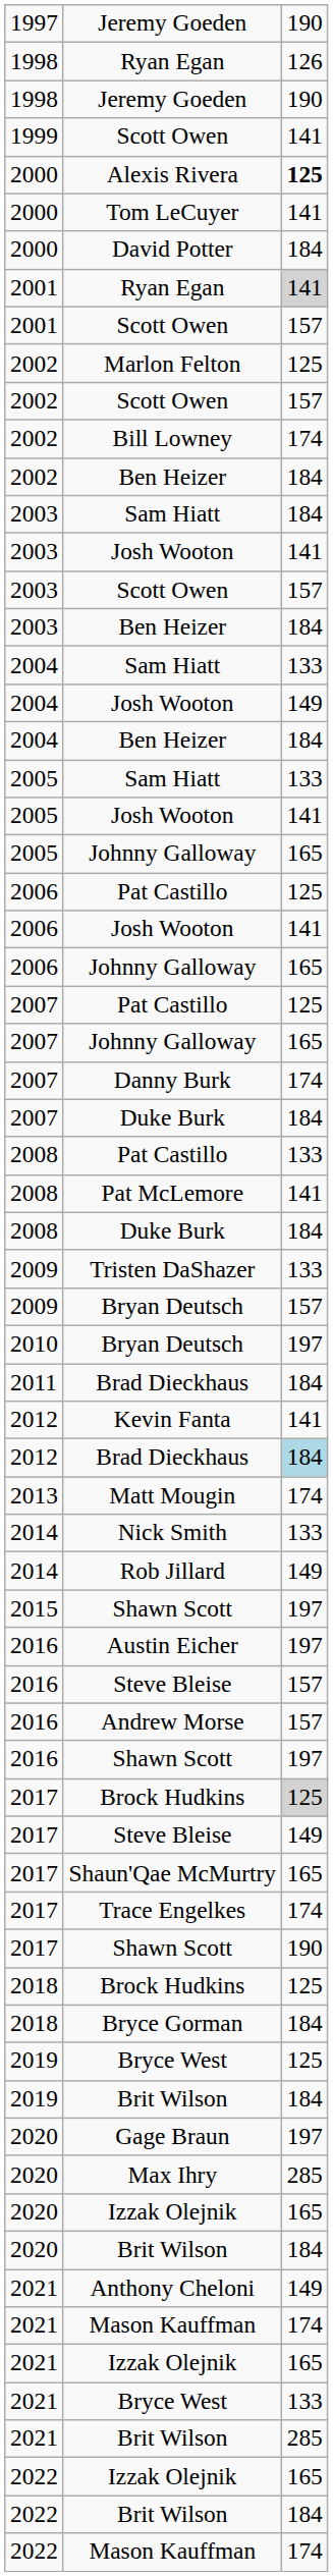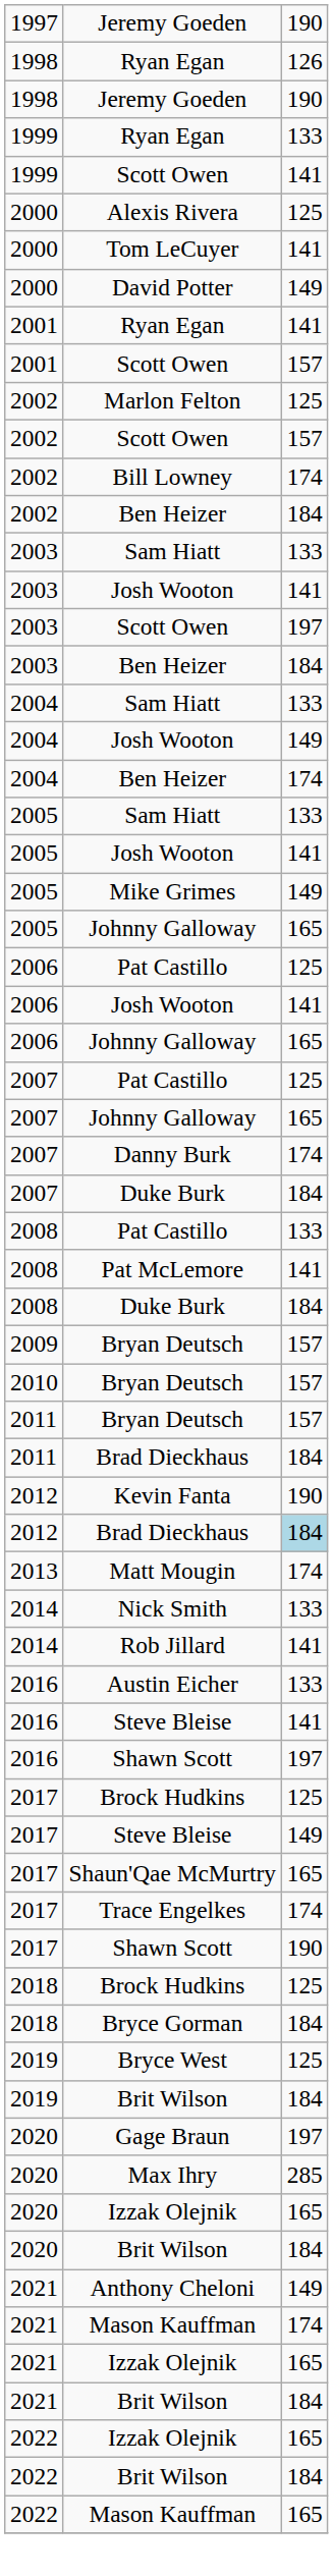 <table class="wikitable">
 <tr>
 <td>1997</td>
 <td style="text-align: center;">Jeremy Goeden</td>
 <td style="text-align: center;">190</td>
 </tr>
 <tr>
 <td>1998</td>
 <td style="text-align: center;">Ryan Egan</td>
 <td style="text-align: center;">126</td>
 </tr>
 <tr>
 <td>1998</td>
 <td style="text-align: center;">Jeremy Goeden</td>
 <td style="text-align: center;">190</td>
 </tr>
 <tr>
 <td>1999</td>
+<td style="text-align: center;">Ryan Egan</td>
+<td style="text-align: center;">133</td>
+</tr>
+<tr>
+<td>1999</td>
 <td style="text-align: center;">Scott Owen</td>
 <td style="text-align: center;">141</td>
 </tr>
 <tr>
 <td>2000</td>
 <td style="text-align: center;">Alexis Rivera</td>
-<td style="text-align: center;"><strong>125</strong></td>
+<td style="text-align: center;">125</td>
 </tr>
 <tr>
 <td>2000</td>
 <td style="text-align: center;">Tom LeCuyer</td>
 <td style="text-align: center;">141</td>
 </tr>
 <tr>
 <td>2000</td>
 <td style="text-align: center;">David Potter</td>
-<td style="text-align: center;">184</td>
+<td style="text-align: center;">149</td>
 </tr>
 <tr>
 <td>2001</td>
 <td style="text-align: center;">Ryan Egan</td>
-<td style="background: lightgrey; text-align: center;">141</td>
+<td style="text-align: center;">141</td>
 </tr>
 <tr>
 <td>2001</td>
 <td style="text-align: center;">Scott Owen</td>
 <td style="text-align: center;">157</td>
 </tr>
 <tr>
 <td>2002</td>
 <td style="text-align: center;">Marlon Felton</td>
 <td style="text-align: center;">125</td>
 </tr>
 <tr>
 <td>2002</td>
 <td style="text-align: center;">Scott Owen</td>
 <td style="text-align: center;">157</td>
 </tr>
 <tr>
 <td>2002</td>
 <td style="text-align: center;">Bill Lowney</td>
 <td style="text-align: center;">174</td>
 </tr>
 <tr>
 <td>2002</td>
 <td style="text-align: center;">Ben Heizer</td>
 <td style="text-align: center;">184</td>
 </tr>
 <tr>
 <td>2003</td>
 <td style="text-align: center;">Sam Hiatt</td>
-<td style="text-align: center;">184</td>
+<td style="text-align: center;">133</td>
 </tr>
 <tr>
 <td>2003</td>
 <td style="text-align: center;">Josh Wooton</td>
 <td style="text-align: center;">141</td>
 </tr>
 <tr>
 <td>2003</td>
 <td style="text-align: center;">Scott Owen</td>
-<td style="text-align: center;">157</td>
+<td style="text-align: center;">197</td>
 </tr>
 <tr>
 <td>2003</td>
 <td style="text-align: center;">Ben Heizer</td>
 <td style="text-align: center;">184</td>
 </tr>
 <tr>
 <td>2004</td>
 <td style="text-align: center;">Sam Hiatt</td>
 <td style="text-align: center;">133</td>
 </tr>
 <tr>
 <td>2004</td>
 <td style="text-align: center;">Josh Wooton</td>
 <td style="text-align: center;">149</td>
 </tr>
 <tr>
 <td>2004</td>
 <td style="text-align: center;">Ben Heizer</td>
-<td style="text-align: center;">184</td>
+<td style="text-align: center;">174</td>
 </tr>
 <tr>
 <td>2005</td>
 <td style="text-align: center;">Sam Hiatt</td>
 <td style="text-align: center;">133</td>
 </tr>
 <tr>
 <td>2005</td>
 <td style="text-align: center;">Josh Wooton</td>
 <td style="text-align: center;">141</td>
+</tr>
+<tr>
+<td>2005</td>
+<td style="text-align: center;">Mike Grimes</td>
+<td style="text-align: center;">149</td>
 </tr>
 <tr>
 <td>2005</td>
 <td style="text-align: center;">Johnny Galloway</td>
 <td style="text-align: center;">165</td>
 </tr>
 <tr>
 <td>2006</td>
 <td style="text-align: center;">Pat Castillo</td>
 <td style="text-align: center;">125</td>
 </tr>
 <tr>
 <td>2006</td>
 <td style="text-align: center;">Josh Wooton</td>
 <td style="text-align: center;">141</td>
 </tr>
 <tr>
 <td>2006</td>
 <td style="text-align: center;">Johnny Galloway</td>
 <td style="text-align: center;">165</td>
 </tr>
 <tr>
 <td>2007</td>
 <td style="text-align: center;">Pat Castillo</td>
 <td style="text-align: center;">125</td>
 </tr>
 <tr>
 <td>2007</td>
 <td style="text-align: center;">Johnny Galloway</td>
 <td style="text-align: center;">165</td>
 </tr>
 <tr>
 <td>2007</td>
 <td style="text-align: center;">Danny Burk</td>
 <td style="text-align: center;">174</td>
 </tr>
 <tr>
 <td>2007</td>
 <td style="text-align: center;">Duke Burk</td>
 <td style="text-align: center;">184</td>
 </tr>
 <tr>
 <td>2008</td>
 <td style="text-align: center;">Pat Castillo</td>
 <td style="text-align: center;">133</td>
 </tr>
 <tr>
 <td>2008</td>
 <td style="text-align: center;">Pat McLemore</td>
 <td style="text-align: center;">141</td>
 </tr>
 <tr>
 <td>2008</td>
 <td style="text-align: center;">Duke Burk</td>
 <td style="text-align: center;">184</td>
 </tr>
 <tr>
 <td>2009</td>
-<td style="text-align: center;">Tristen DaShazer</td>
-<td style="text-align: center;">133</td>
-</tr>
-<tr>
-<td>2009</td>
 <td style="text-align: center;">Bryan Deutsch</td>
 <td style="text-align: center;">157</td>
 </tr>
 <tr>
 <td>2010</td>
 <td style="text-align: center;">Bryan Deutsch</td>
-<td style="text-align: center;">197</td>
+<td style="text-align: center;">157</td>
+</tr>
+<tr>
+<td>2011</td>
+<td style="text-align: center;">Bryan Deutsch</td>
+<td style="text-align: center;">157</td>
 </tr>
 <tr>
 <td>2011</td>
 <td style="text-align: center;">Brad Dieckhaus</td>
 <td style="text-align: center;">184</td>
 </tr>
 <tr>
 <td>2012</td>
 <td style="text-align: center;">Kevin Fanta</td>
-<td style="text-align: center;">141</td>
+<td style="text-align: center;">190</td>
 </tr>
 <tr>
 <td>2012</td>
 <td style="text-align: center;">Brad Dieckhaus</td>
 <td style="background: lightblue; text-align: center;">184</td>
 </tr>
 <tr>
 <td>2013</td>
 <td style="text-align: center;">Matt Mougin</td>
 <td style="text-align: center;">174</td>
 </tr>
 <tr>
 <td>2014</td>
 <td style="text-align: center;">Nick Smith</td>
 <td style="text-align: center;">133</td>
 </tr>
 <tr>
 <td>2014</td>
 <td style="text-align: center;">Rob Jillard</td>
-<td style="text-align: center;">149</td>
-</tr>
-<tr>
-<td>2015</td>
-<td style="text-align: center;">Shawn Scott</td>
-<td style="text-align: center;">197</td>
+<td style="text-align: center;">141</td>
 </tr>
 <tr>
 <td>2016</td>
 <td style="text-align: center;">Austin Eicher</td>
-<td style="text-align: center;">197</td>
+<td style="text-align: center;">133</td>
 </tr>
 <tr>
 <td>2016</td>
 <td style="text-align: center;">Steve Bleise</td>
-<td style="text-align: center;">157</td>
-</tr>
-<tr>
-<td>2016</td>
-<td style="text-align: center;">Andrew Morse</td>
-<td style="text-align: center;">157</td>
+<td style="text-align: center;">141</td>
 </tr>
 <tr>
 <td>2016</td>
 <td style="text-align: center;">Shawn Scott</td>
 <td style="text-align: center;">197</td>
 </tr>
 <tr>
 <td>2017</td>
 <td style="text-align: center;">Brock Hudkins</td>
-<td style="background: lightgrey; text-align: center;">125</td>
+<td style="text-align: center;">125</td>
 </tr>
 <tr>
 <td>2017</td>
 <td style="text-align: center;">Steve Bleise</td>
 <td style="text-align: center;">149</td>
 </tr>
 <tr>
 <td>2017</td>
 <td style="text-align: center;">Shaun'Qae McMurtry</td>
 <td style="text-align: center;">165</td>
 </tr>
 <tr>
 <td>2017</td>
 <td style="text-align: center;">Trace Engelkes</td>
 <td style="text-align: center;">174</td>
 </tr>
 <tr>
 <td>2017</td>
 <td style="text-align: center;">Shawn Scott</td>
 <td style="text-align: center;">190</td>
 </tr>
 <tr>
 <td>2018</td>
 <td style="text-align: center;">Brock Hudkins</td>
 <td style="text-align: center;">125</td>
 </tr>
 <tr>
 <td>2018</td>
 <td style="text-align: center;">Bryce Gorman</td>
 <td style="text-align: center;">184</td>
 </tr>
 <tr>
 <td>2019</td>
 <td style="text-align: center;">Bryce West</td>
 <td style="text-align: center;">125</td>
 </tr>
 <tr>
 <td>2019</td>
 <td style="text-align: center;">Brit Wilson</td>
 <td style="text-align: center;">184</td>
 </tr>
 <tr>
 <td>2020</td>
 <td style="text-align: center;">Gage Braun</td>
 <td style="text-align: center;">197</td>
 </tr>
 <tr>
 <td>2020</td>
 <td style="text-align: center;">Max Ihry</td>
 <td style="text-align: center;">285</td>
 </tr>
 <tr>
 <td>2020</td>
 <td style="text-align: center;">Izzak Olejnik</td>
 <td style="text-align: center;">165</td>
 </tr>
 <tr>
 <td>2020</td>
 <td style="text-align: center;">Brit Wilson</td>
 <td style="text-align: center;">184</td>
 </tr>
 <tr>
 <td>2021</td>
 <td style="text-align: center;">Anthony Cheloni</td>
 <td style="text-align: center;">149</td>
 </tr>
 <tr>
 <td>2021</td>
 <td style="text-align: center;">Mason Kauffman</td>
 <td style="text-align: center;">174</td>
 </tr>
 <tr>
 <td>2021</td>
 <td style="text-align: center;">Izzak Olejnik</td>
 <td style="text-align: center;">165</td>
 </tr>
 <tr>
 <td>2021</td>
-<td style="text-align: center;">Bryce West</td>
-<td style="text-align: center;">133</td>
-</tr>
-<tr>
-<td>2021</td>
 <td style="text-align: center;">Brit Wilson</td>
-<td style="text-align: center;">285</td>
+<td style="text-align: center;">184</td>
 </tr>
 <tr>
 <td>2022</td>
 <td style="text-align: center;">Izzak Olejnik</td>
 <td style="text-align: center;">165</td>
 </tr>
 <tr>
 <td>2022</td>
 <td style="text-align: center;">Brit Wilson</td>
 <td style="text-align: center;">184</td>
 </tr>
 <tr>
 <td>2022</td>
 <td style="text-align: center;">Mason Kauffman</td>
-<td style="text-align: center;">174</td>
+<td style="text-align: center;">165</td>
 </tr>
 <tr>
 </tr>
 </table>
